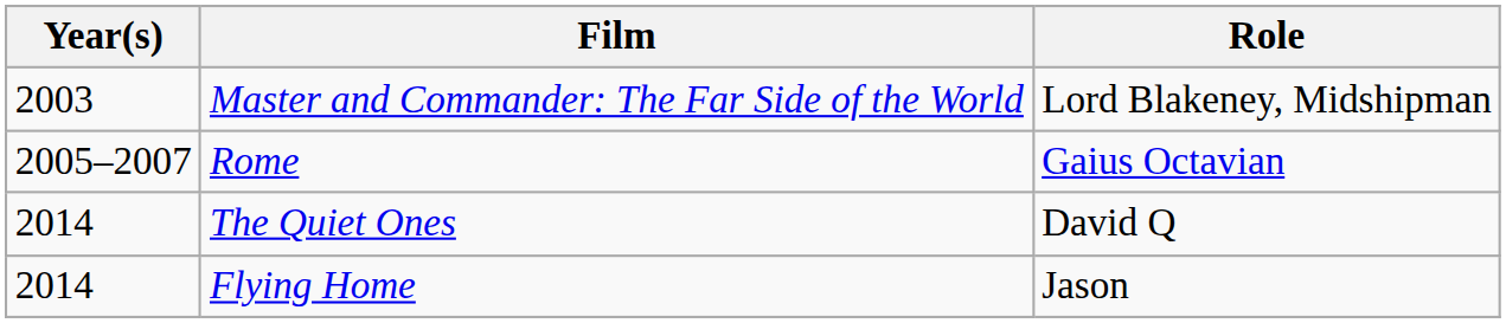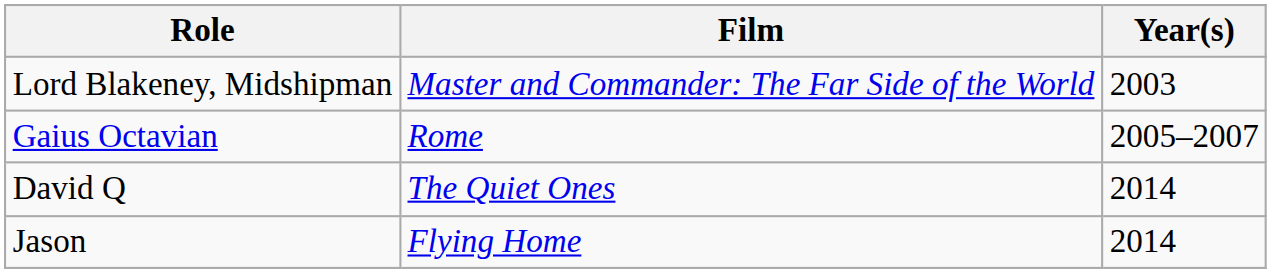 <table class="wikitable">
 <tr>
+<th>Role</th>
+<th>Film</th>
 <th>Year(s)</th>
-<th>Film</th>
-<th>Role</th>
 </tr>
 <tr>
+<td>Lord Blakeney, Midshipman</td>
+<td><em><a href='#'>Master and Commander: The Far Side of the World</a></em></td>
 <td>2003</td>
-<td><em><a href='#'>Master and Commander: The Far Side of the World</a></em></td>
-<td>Lord Blakeney, Midshipman</td>
 </tr>
 <tr>
+<td><a href='#'>Gaius Octavian</a></td>
+<td><em><a href='#'>Rome</a></em></td>
 <td>2005–2007</td>
-<td><em><a href='#'>Rome</a></em></td>
-<td><a href='#'>Gaius Octavian</a></td>
 </tr>
 <tr>
+<td>David Q</td>
+<td><em><a href='#'>The Quiet Ones</a></em></td>
 <td>2014</td>
-<td><em><a href='#'>The Quiet Ones</a></em></td>
-<td>David Q</td>
 </tr>
 <tr>
+<td>Jason</td>
+<td><em><a href='#'>Flying Home</a></em></td>
 <td>2014</td>
-<td><em><a href='#'>Flying Home</a></em></td>
-<td>Jason</td>
 </tr>
 </table>
